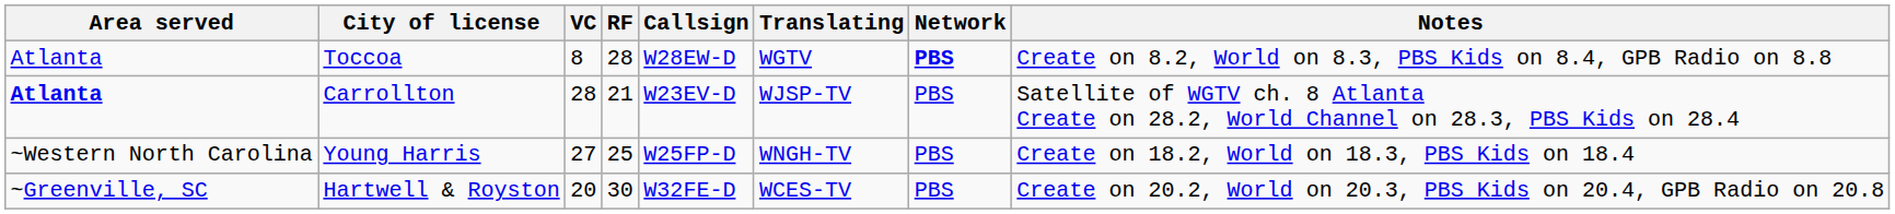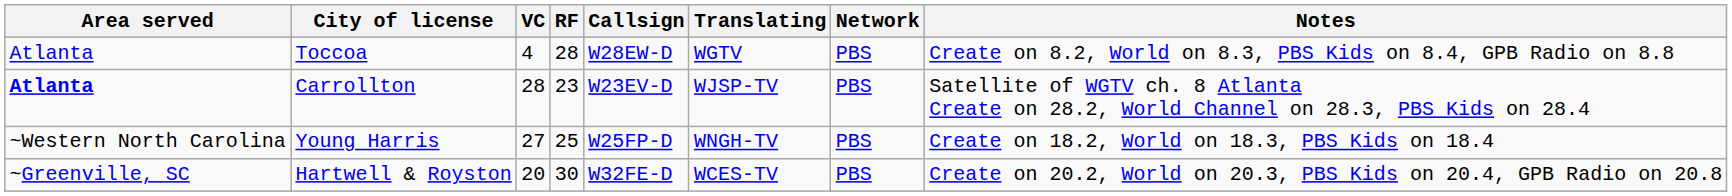 <table class="sortable wikitable" style="margin: 1em 1em 1em 0; background: #f9f9f9;">
 <tr>
 <th>Area served</th>
 <th>City of license</th>
 <th>VC</th>
 <th>RF</th>
 <th>Callsign</th>
 <th>Translating</th>
 <th>Network</th>
 <th class="unsortable">Notes</th>
 </tr>
 <tr style="vertical-align: top; text-align: left;">
 <td><a href='#'>Atlanta</a></td>
 <td><a href='#'>Toccoa</a></td>
-<td>8</td>
+<td>4</td>
 <td>28</td>
 <td><a href='#'>W28EW-D</a></td>
 <td><a href='#'>WGTV</a></td>
-<td><strong><a href='#'>PBS</a></strong></td>
+<td><a href='#'>PBS</a></td>
 <td><a href='#'>Create</a> on 8.2, <a href='#'>World</a> on 8.3, <a href='#'>PBS Kids</a> on 8.4, GPB Radio on 8.8</td>
 </tr>
 <tr style="vertical-align: top; text-align: left;">
 <td><strong><a href='#'>Atlanta</a></strong></td>
 <td><a href='#'>Carrollton</a></td>
 <td>28</td>
-<td>21</td>
+<td>23</td>
 <td><a href='#'>W23EV-D</a></td>
 <td><a href='#'>WJSP-TV</a></td>
 <td><a href='#'>PBS</a></td>
 <td>Satellite of <a href='#'>WGTV</a> ch. 8 <a href='#'>Atlanta</a><br><a href='#'>Create</a> on 28.2, <a href='#'>World Channel</a> on 28.3, <a href='#'>PBS Kids</a> on 28.4</td>
 </tr>
 <tr style="vertical-align: top; text-align: left;">
 <td>~Western North Carolina</td>
 <td><a href='#'>Young Harris</a></td>
 <td>27</td>
 <td>25</td>
 <td><a href='#'>W25FP-D</a></td>
 <td><a href='#'>WNGH-TV</a></td>
 <td><a href='#'>PBS</a></td>
 <td><a href='#'>Create</a> on 18.2, <a href='#'>World</a> on 18.3, <a href='#'>PBS Kids</a> on 18.4</td>
 </tr>
 <tr style="vertical-align: top; text-align: left;">
 <td>~<a href='#'>Greenville, SC</a></td>
 <td><a href='#'>Hartwell</a> & <a href='#'>Royston</a></td>
 <td>20</td>
 <td>30</td>
 <td><a href='#'>W32FE-D</a></td>
 <td><a href='#'>WCES-TV</a></td>
 <td><a href='#'>PBS</a></td>
 <td><a href='#'>Create</a> on 20.2, <a href='#'>World</a> on 20.3, <a href='#'>PBS Kids</a> on 20.4, GPB Radio on 20.8</td>
 </tr>
 </table>
